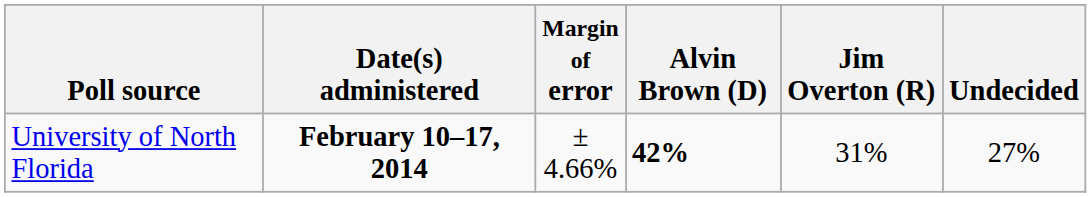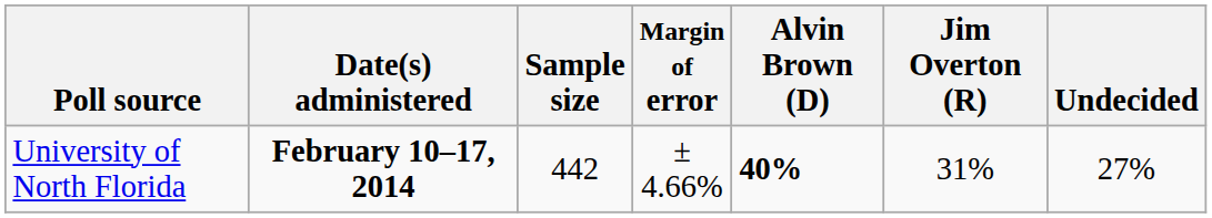 <table class="wikitable">
 <tr valign= bottom>
 <th style="width:180px;">Poll source</th>
 <th style="width:180px;">Date(s)<br>administered</th>
+<th class=small>Sample<br>size</th>
 <th><small>Margin of</small><br>error</th>
 <th style="width:100px;">Alvin<br>Brown (D)</th>
 <th style="width:100px;">Jim<br>Overton (R)</th>
 <th>Undecided</th>
 </tr>
 <tr>
 <td><a href='#'>University of North Florida</a></td>
 <td align=center><strong>February 10–17, 2014</strong></td>
+<td align=center>442</td>
 <td align=center>± 4.66%</td>
-<td><strong>42%</strong></td>
+<td><strong>40%</strong></td>
 <td align=center>31%</td>
 <td align=center>27%</td>
 </tr>
 </table>
